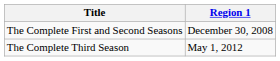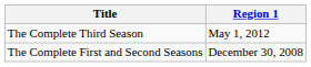 <table class="wikitable">
 <tr>
 <th>Title</th>
 <th><a href='#'>Region 1</a></th>
 </tr>
 <tr>
+<td>The Complete Third Season</td>
+<td>May 1, 2012</td>
+</tr>
+<tr>
 <td>The Complete First and Second Seasons</td>
 <td>December 30, 2008</td>
 </tr>
-<tr>
-<td>The Complete Third Season</td>
-<td>May 1, 2012</td>
-</tr>
 </table>
